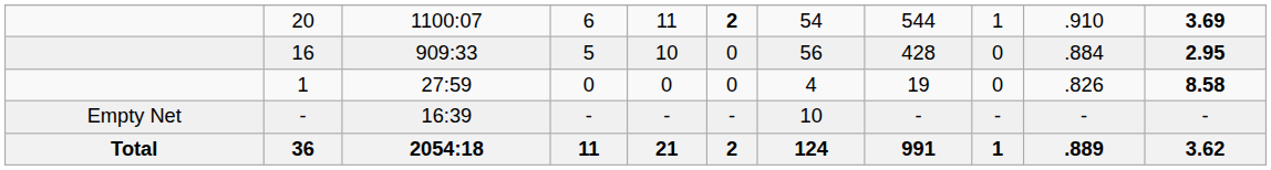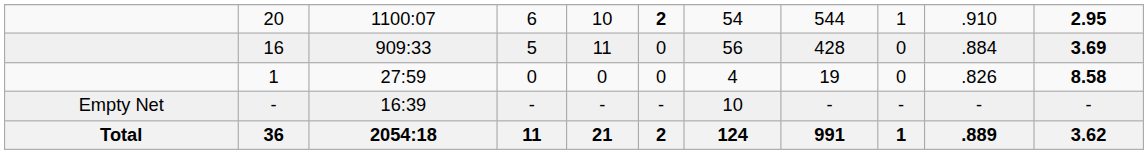 <table class="wikitable sortable" width ="1000">
 <tr align="center">
 </tr>
 <tr align="center" bgcolor="">
 <td></td>
 <td>20</td>
 <td>1100:07</td>
 <td>6</td>
-<td>11</td>
+<td>10</td>
 <td><strong>2</strong></td>
 <td>54</td>
 <td>544</td>
 <td>1</td>
 <td>.910</td>
-<td><strong>3.69</strong></td>
+<td><strong>2.95</strong></td>
 </tr>
 <tr align="center" bgcolor="f0f0f0">
 <td></td>
 <td>16</td>
 <td>909:33</td>
 <td>5</td>
-<td>10</td>
+<td>11</td>
 <td>0</td>
 <td>56</td>
 <td>428</td>
 <td>0</td>
 <td>.884</td>
-<td><strong>2.95</strong></td>
+<td><strong>3.69</strong></td>
 </tr>
 <tr align="center" bgcolor="">
 <td></td>
 <td>1</td>
 <td>27:59</td>
 <td>0</td>
 <td>0</td>
 <td>0</td>
 <td>4</td>
 <td>19</td>
 <td>0</td>
 <td>.826</td>
 <td><strong>8.58</strong></td>
 </tr>
 <tr align="center" bgcolor="f0f0f0">
 <td>Empty Net</td>
 <td>-</td>
 <td>16:39</td>
 <td>-</td>
 <td>-</td>
 <td>-</td>
 <td>10</td>
 <td>-</td>
 <td>-</td>
 <td>-</td>
 <td>-</td>
 </tr>
 <tr>
 <th>Total</th>
 <th>36</th>
 <th>2054:18</th>
 <th>11</th>
 <th>21</th>
 <th>2</th>
 <th>124</th>
 <th>991</th>
 <th>1</th>
 <th>.889</th>
 <th>3.62</th>
 </tr>
 </table>
